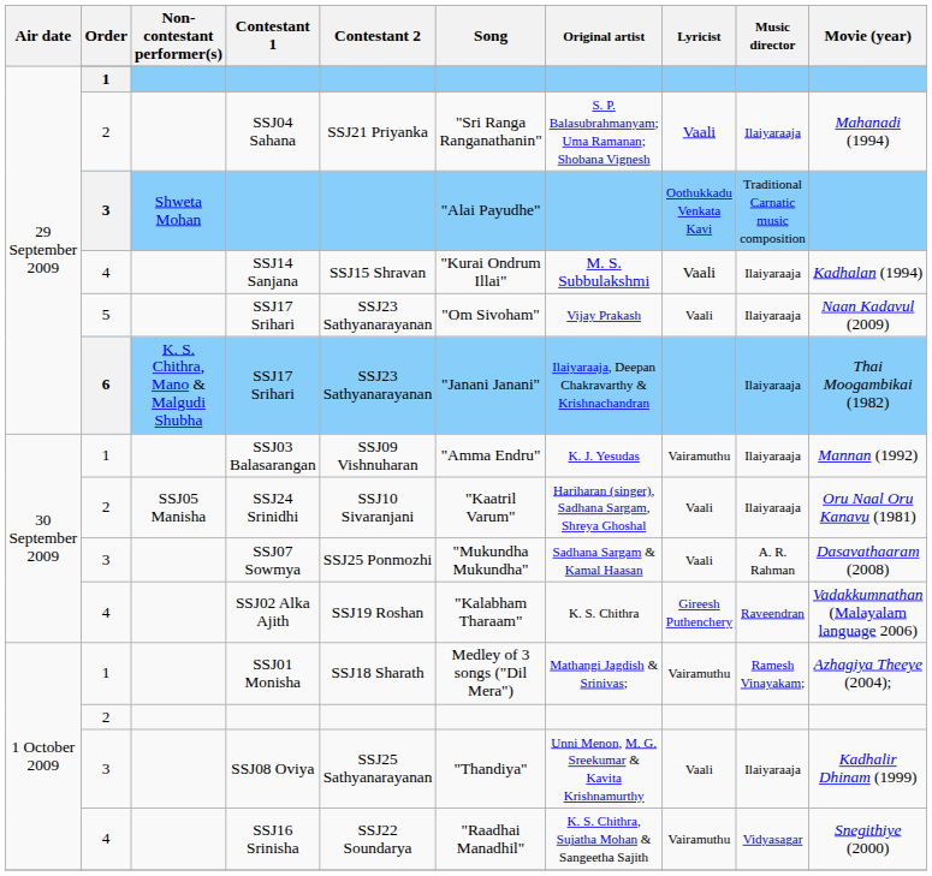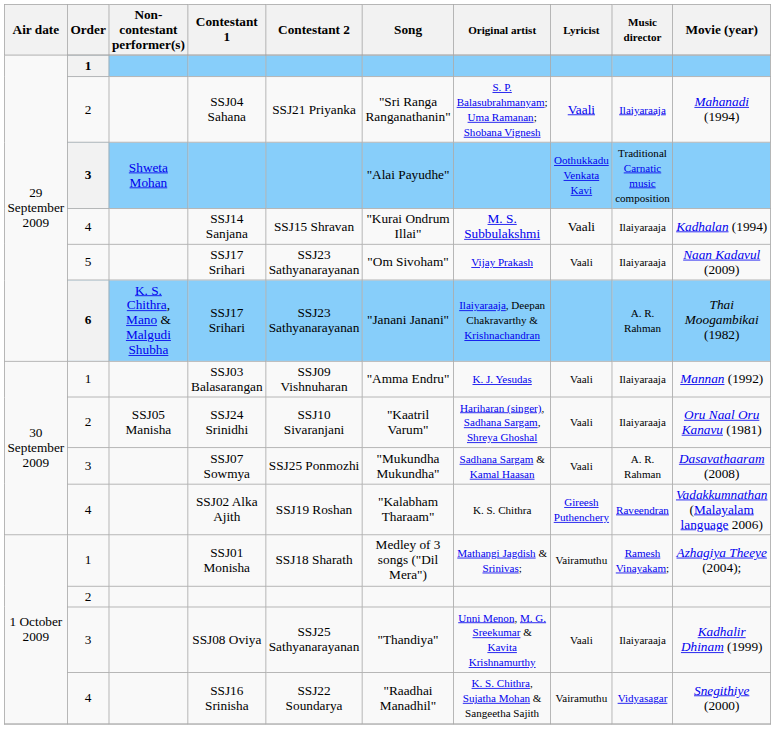 <table class="wikitable sortable sticky-header" style="text-align: center; width: auto;">
 <tr style="background:lightgrey; text-align:center;">
 <th>Air date</th>
 <th>Order</th>
 <th>Non-contestant performer(s)</th>
 <th>Contestant 1</th>
 <th>Contestant 2</th>
 <th>Song</th>
 <th><small>Original artist</small></th>
 <th><small>Lyricist </small></th>
 <th><small>Music director</small></th>
 <th>Movie (year)</th>
 </tr>
 <tr>
 <td rowspan=7>29 September 2009</td>
 </tr>
 <tr style="background:lightskyblue">
 <th scope="row">1</th>
 <td></td>
 <td></td>
 <td></td>
 <td></td>
 <td></td>
 <td></td>
 <td></td>
 <td></td>
 </tr>
 <tr>
 <td>2</td>
 <td></td>
 <td>SSJ04 Sahana</td>
 <td>SSJ21 Priyanka</td>
 <td>"Sri Ranga Ranganathanin"</td>
 <td><small><a href='#'>S. P. Balasubrahmanyam</a>; <a href='#'>Uma Ramanan</a>; <a href='#'>Shobana Vignesh</a></small></td>
 <td><a href='#'>Vaali</a></td>
 <td><small> <a href='#'>Ilaiyaraaja</a></small></td>
 <td><a href='#'><em>Mahanadi</em></a> (1994)</td>
 </tr>
 <tr style="background:lightskyblue">
 <th scope="row">3</th>
 <td><a href='#'>Shweta Mohan</a></td>
 <td></td>
 <td></td>
 <td>"Alai Payudhe"</td>
 <td></td>
 <td><small><a href='#'>Oothukkadu Venkata Kavi</a></small></td>
 <td><small>Traditional <a href='#'>Carnatic music</a> composition</small></td>
 <td></td>
 </tr>
 <tr>
 <td>4</td>
 <td></td>
 <td>SSJ14 Sanjana</td>
 <td>SSJ15 Shravan</td>
 <td>"Kurai Ondrum Illai"</td>
 <td><a href='#'>M. S. Subbulakshmi</a></td>
 <td>Vaali</td>
 <td><small>Ilaiyaraaja</small></td>
 <td><em><a href='#'>Kadhalan</a></em> (1994)</td>
 </tr>
 <tr>
 <td>5</td>
 <td></td>
 <td>SSJ17 Srihari</td>
 <td>SSJ23 Sathyanarayanan</td>
 <td>"Om Sivoham"</td>
 <td><small><a href='#'>Vijay Prakash</a> </small></td>
 <td><small>Vaali</small></td>
 <td><small>Ilaiyaraaja</small></td>
 <td><em><a href='#'>Naan Kadavul</a></em> (2009)</td>
 </tr>
 <tr style="background:lightskyblue">
 <th scope="row">6</th>
 <td><a href='#'>K. S. Chithra</a>, <a href='#'>Mano</a> & <a href='#'>Malgudi Shubha</a></td>
 <td>SSJ17 Srihari</td>
 <td>SSJ23 Sathyanarayanan</td>
 <td>"Janani Janani"</td>
 <td><small><a href='#'>Ilaiyaraaja</a>, Deepan Chakravarthy & <a href='#'>Krishnachandran</a></small></td>
 <td></td>
-<td><small>Ilaiyaraaja</small></td>
+<td><small>A. R. Rahman</small></td>
 <td><em>Thai Moogambikai</em> (1982)</td>
 </tr>
 <tr>
 <td rowspan=4>30 September 2009</td>
 <td>1</td>
 <td></td>
 <td>SSJ03 Balasarangan</td>
 <td>SSJ09 Vishnuharan</td>
 <td>"Amma Endru"</td>
 <td><small><a href='#'>K. J. Yesudas</a></small></td>
-<td><small>Vairamuthu </small></td>
+<td><small>Vaali</small></td>
 <td><small>Ilaiyaraaja</small></td>
 <td><em><a href='#'>Mannan</a></em> (1992)</td>
 </tr>
 <tr>
 <td>2</td>
 <td>SSJ05 Manisha</td>
 <td>SSJ24 Srinidhi</td>
 <td>SSJ10 Sivaranjani</td>
 <td>"Kaatril Varum"</td>
 <td><small><a href='#'>Hariharan (singer)</a>, <a href='#'>Sadhana Sargam</a>, <a href='#'>Shreya Ghoshal</a></small></td>
 <td><small>Vaali</small></td>
 <td><small>Ilaiyaraaja</small></td>
 <td><em><a href='#'>Oru Naal Oru Kanavu</a></em> (1981)</td>
 </tr>
 <tr>
 <td>3</td>
 <td></td>
 <td>SSJ07 Sowmya</td>
 <td>SSJ25 Ponmozhi</td>
 <td>"Mukundha Mukundha"</td>
 <td><small><a href='#'>Sadhana Sargam</a> & <a href='#'>Kamal Haasan</a></small></td>
 <td><small>Vaali</small></td>
 <td><small>A. R. Rahman</small></td>
 <td><em><a href='#'>Dasavathaaram</a></em> (2008)</td>
 </tr>
 <tr>
 <td>4</td>
 <td></td>
 <td>SSJ02 Alka Ajith</td>
 <td>SSJ19 Roshan</td>
 <td>"Kalabham Tharaam"</td>
 <td><small>K. S. Chithra</small></td>
 <td><small><a href='#'>Gireesh Puthenchery</a></small></td>
 <td><small><a href='#'>Raveendran</a></small></td>
 <td><em><a href='#'>Vadakkumnathan</a></em> (<a href='#'>Malayalam language</a> 2006)</td>
 </tr>
 <tr>
 <td rowspan=4>1 October 2009</td>
 <td>1</td>
 <td></td>
 <td>SSJ01 Monisha</td>
 <td>SSJ18 Sharath</td>
 <td>Medley of 3 songs ("Dil Mera")</td>
 <td><small><a href='#'>Mathangi Jagdish</a> & <a href='#'>Srinivas</a>; </small></td>
 <td><small>Vairamuthu</small></td>
 <td><small><a href='#'>Ramesh Vinayakam</a>; </small></td>
 <td><em><a href='#'>Azhagiya Theeye</a></em> (2004);</td>
 </tr>
 <tr>
 <td>2</td>
 <td></td>
 <td></td>
 <td></td>
 <td></td>
 <td></td>
 <td></td>
 <td></td>
 <td></td>
 </tr>
 <tr>
 <td>3</td>
 <td></td>
 <td>SSJ08 Oviya</td>
 <td>SSJ25 Sathyanarayanan</td>
 <td>"Thandiya"</td>
 <td><small><a href='#'>Unni Menon</a>, <a href='#'>M. G. Sreekumar</a> & <a href='#'>Kavita Krishnamurthy</a></small></td>
 <td><small>Vaali </small></td>
 <td><small>Ilaiyaraaja</small></td>
 <td><em><a href='#'>Kadhalir Dhinam</a></em> (1999)</td>
 </tr>
 <tr>
 <td>4</td>
 <td></td>
 <td>SSJ16 Srinisha</td>
 <td>SSJ22 Soundarya</td>
 <td>"Raadhai Manadhil"</td>
 <td><small><a href='#'>K. S. Chithra</a>, <a href='#'>Sujatha Mohan</a> & Sangeetha Sajith</small></td>
 <td><small>Vairamuthu </small></td>
 <td><small><a href='#'>Vidyasagar</a></small></td>
 <td><em><a href='#'>Snegithiye</a></em> (2000)</td>
 </tr>
 <tr>
 </tr>
 </table>
